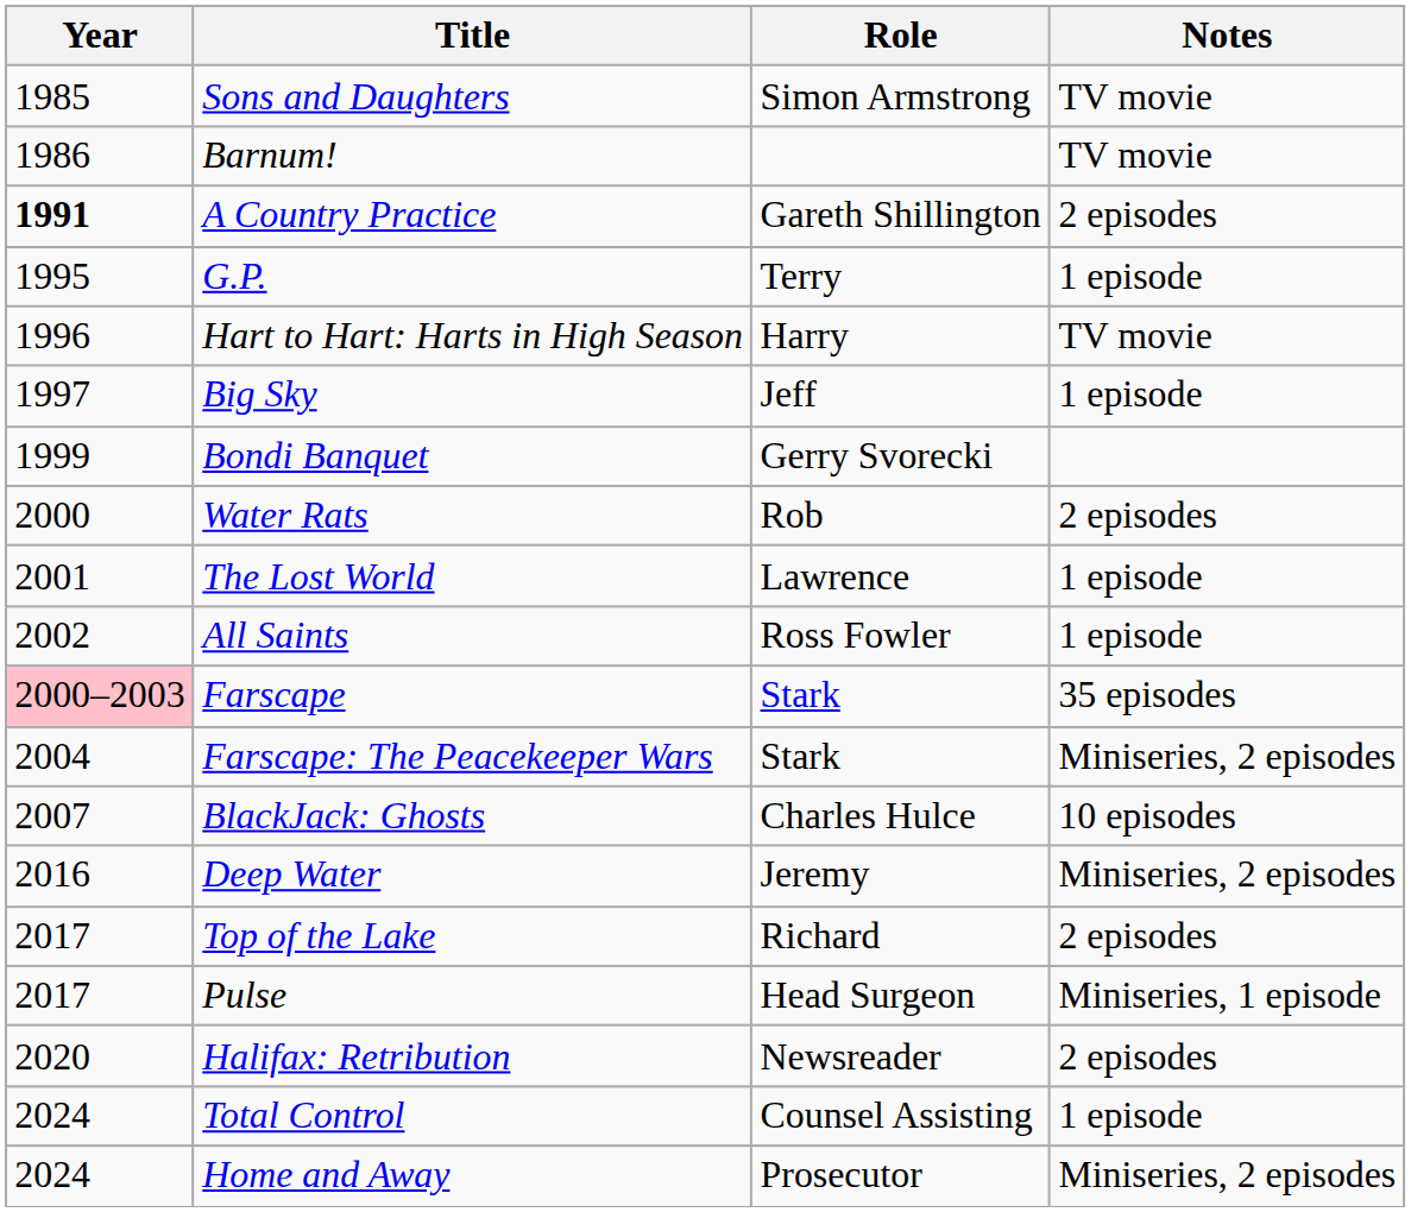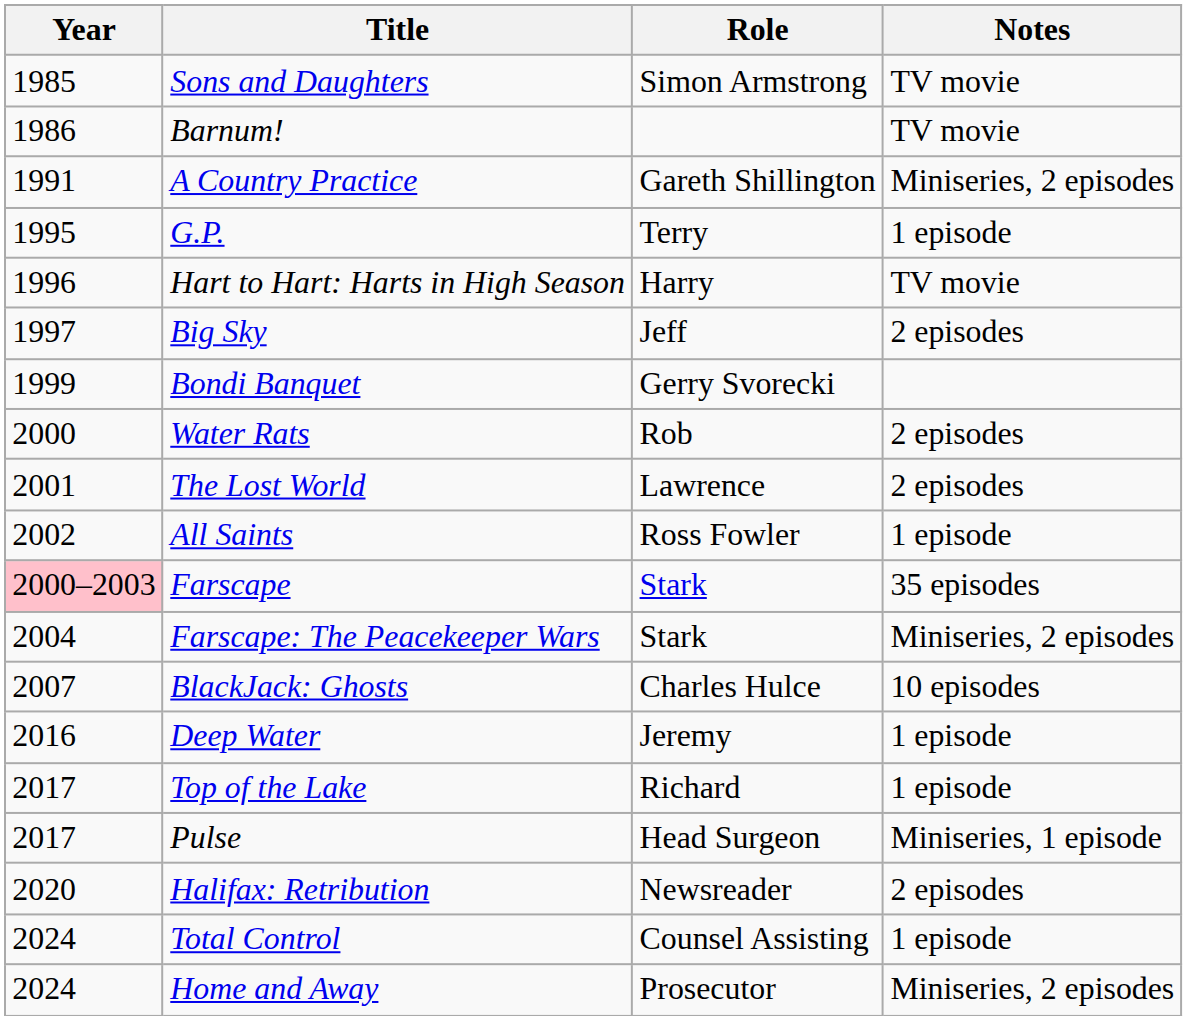 <table class=wikitable>
 <tr>
 <th>Year</th>
 <th>Title</th>
 <th>Role</th>
 <th>Notes</th>
 </tr>
 <tr>
 <td>1985</td>
 <td><em><a href='#'>Sons and Daughters</a></em></td>
 <td>Simon Armstrong</td>
 <td>TV movie</td>
 </tr>
 <tr>
 <td>1986</td>
 <td><em>Barnum!</em></td>
 <td></td>
 <td>TV movie</td>
 </tr>
 <tr>
-<td><strong>1991</strong></td>
+<td>1991</td>
 <td><em><a href='#'>A Country Practice</a></em></td>
 <td>Gareth Shillington</td>
-<td>2 episodes</td>
+<td>Miniseries, 2 episodes</td>
 </tr>
 <tr>
 <td>1995</td>
 <td><em><a href='#'>G.P.</a></em></td>
 <td>Terry</td>
 <td>1 episode</td>
 </tr>
 <tr>
 <td>1996</td>
 <td><em>Hart to Hart: Harts in High Season</em></td>
 <td>Harry</td>
 <td>TV movie</td>
 </tr>
 <tr>
 <td>1997</td>
 <td><em><a href='#'>Big Sky</a></em></td>
 <td>Jeff</td>
-<td>1 episode</td>
+<td>2 episodes</td>
 </tr>
 <tr>
 <td>1999</td>
 <td><em><a href='#'>Bondi Banquet</a></em></td>
 <td>Gerry Svorecki</td>
 <td></td>
 </tr>
 <tr>
 <td>2000</td>
 <td><em><a href='#'>Water Rats</a></em></td>
 <td>Rob</td>
 <td>2 episodes</td>
 </tr>
 <tr>
 <td>2001</td>
 <td><em><a href='#'>The Lost World</a></em></td>
 <td>Lawrence</td>
-<td>1 episode</td>
+<td>2 episodes</td>
 </tr>
 <tr>
 <td>2002</td>
 <td><em><a href='#'>All Saints</a></em></td>
 <td>Ross Fowler</td>
 <td>1 episode</td>
 </tr>
 <tr>
 <td style="background: pink;">2000–2003</td>
 <td><em><a href='#'>Farscape</a></em></td>
 <td><a href='#'>Stark</a></td>
 <td>35 episodes</td>
 </tr>
 <tr>
 <td>2004</td>
 <td><em><a href='#'>Farscape: The Peacekeeper Wars</a></em></td>
 <td>Stark</td>
 <td>Miniseries, 2 episodes</td>
 </tr>
 <tr>
 <td>2007</td>
 <td><em><a href='#'>BlackJack: Ghosts</a></em></td>
 <td>Charles Hulce</td>
 <td>10 episodes</td>
 </tr>
 <tr>
 <td>2016</td>
 <td><em><a href='#'>Deep Water</a></em></td>
 <td>Jeremy</td>
-<td>Miniseries, 2 episodes</td>
+<td>1 episode</td>
 </tr>
 <tr>
 <td>2017</td>
 <td><em><a href='#'>Top of the Lake</a></em></td>
 <td>Richard</td>
-<td>2 episodes</td>
+<td>1 episode</td>
 </tr>
 <tr>
 <td>2017</td>
 <td><em>Pulse</em></td>
 <td>Head Surgeon</td>
 <td>Miniseries, 1 episode</td>
 </tr>
 <tr>
 <td>2020</td>
 <td><em><a href='#'>Halifax: Retribution</a></em></td>
 <td>Newsreader</td>
 <td>2 episodes</td>
 </tr>
 <tr>
 <td>2024</td>
 <td><em><a href='#'>Total Control</a></em></td>
 <td>Counsel Assisting</td>
 <td>1 episode</td>
 </tr>
 <tr>
 <td>2024</td>
 <td><em><a href='#'>Home and Away</a></em></td>
 <td>Prosecutor</td>
 <td>Miniseries, 2 episodes</td>
 </tr>
 </table>
